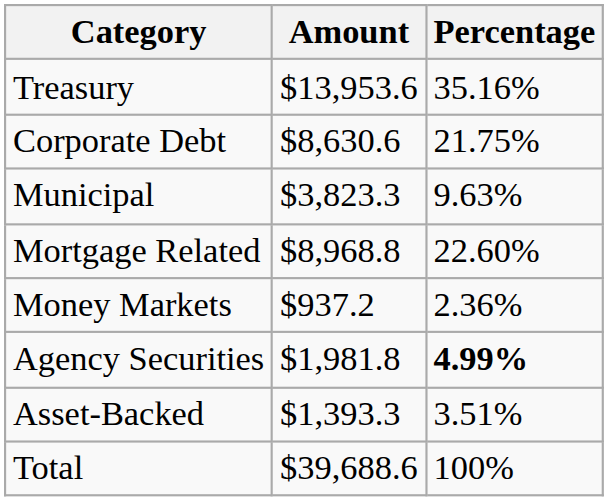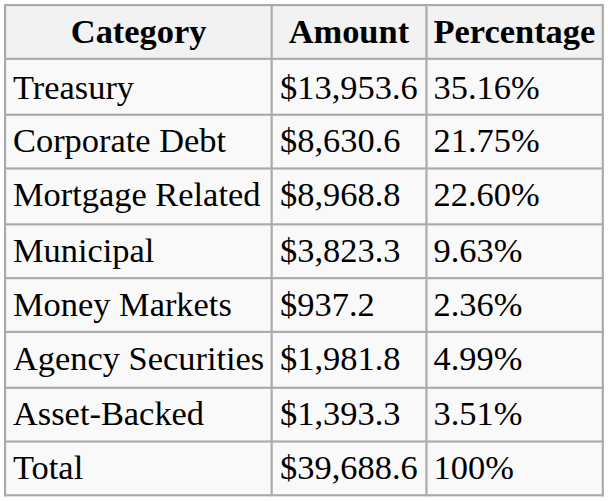 <table class="wikitable">
 <tr>
 <th>Category</th>
 <th>Amount</th>
 <th>Percentage</th>
 </tr>
 <tr>
 <td>Treasury</td>
 <td>$13,953.6</td>
 <td>35.16%</td>
 </tr>
 <tr>
 <td>Corporate Debt</td>
 <td>$8,630.6</td>
 <td>21.75%</td>
 </tr>
 <tr>
+<td>Mortgage Related</td>
+<td>$8,968.8</td>
+<td>22.60%</td>
+</tr>
+<tr>
 <td>Municipal</td>
 <td>$3,823.3</td>
 <td>9.63%</td>
-</tr>
-<tr>
-<td>Mortgage Related</td>
-<td>$8,968.8</td>
-<td>22.60%</td>
 </tr>
 <tr>
 <td>Money Markets</td>
 <td>$937.2</td>
 <td>2.36%</td>
 </tr>
 <tr>
 <td>Agency Securities</td>
 <td>$1,981.8</td>
-<td><strong>4.99%</strong></td>
+<td>4.99%</td>
 </tr>
 <tr>
 <td>Asset-Backed</td>
 <td>$1,393.3</td>
 <td>3.51%</td>
 </tr>
 <tr>
 <td>Total</td>
 <td>$39,688.6</td>
 <td>100%</td>
 </tr>
 </table>
